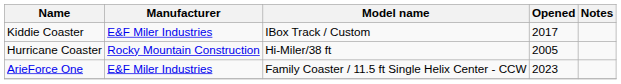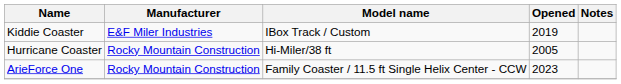 <table class="wikitable sortable">
 <tr>
 <th>Name</th>
 <th>Manufacturer</th>
 <th>Model name</th>
 <th>Opened</th>
 <th>Notes</th>
 </tr>
 <tr>
 <td>Kiddie Coaster</td>
 <td><a href='#'>E&F Miler Industries</a></td>
 <td>IBox Track / Custom</td>
-<td>2017</td>
+<td>2019</td>
 <td></td>
 </tr>
 <tr>
 <td>Hurricane Coaster</td>
 <td><a href='#'>Rocky Mountain Construction</a></td>
 <td>Hi-Miler/38 ft</td>
 <td>2005</td>
 <td></td>
 </tr>
 <tr>
 <td><a href='#'>ArieForce One</a></td>
-<td><a href='#'>E&F Miler Industries</a></td>
+<td><a href='#'>Rocky Mountain Construction</a></td>
 <td>Family Coaster / 11.5 ft Single Helix Center - CCW</td>
 <td>2023</td>
 <td></td>
 </tr>
 <tr>
 </tr>
 </table>
